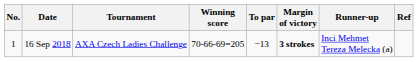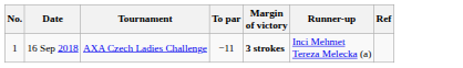 <table class="wikitable" style="font-size:95%;">
 <tr>
 <th>No.</th>
 <th>Date</th>
 <th>Tournament</th>
-<th>Winning<br>score</th>
 <th>To par</th>
 <th>Margin<br>of victory</th>
 <th>Runner-up</th>
 <th>Ref</th>
 </tr>
 <tr>
 <td align=center>1</td>
 <td align=right>16 Sep <a href='#'>2018</a></td>
 <td><a href='#'>AXA Czech Ladies Challenge</a></td>
-<td align=right>70-66-69=205</td>
-<td align=center>−13</td>
+<td align=center>−11</td>
 <td><strong>3 strokes</strong></td>
 <td> <a href='#'>Inci Mehmet</a><br> <a href='#'>Tereza Melecka</a> (a)</td>
 <td></td>
 </tr>
 </table>
